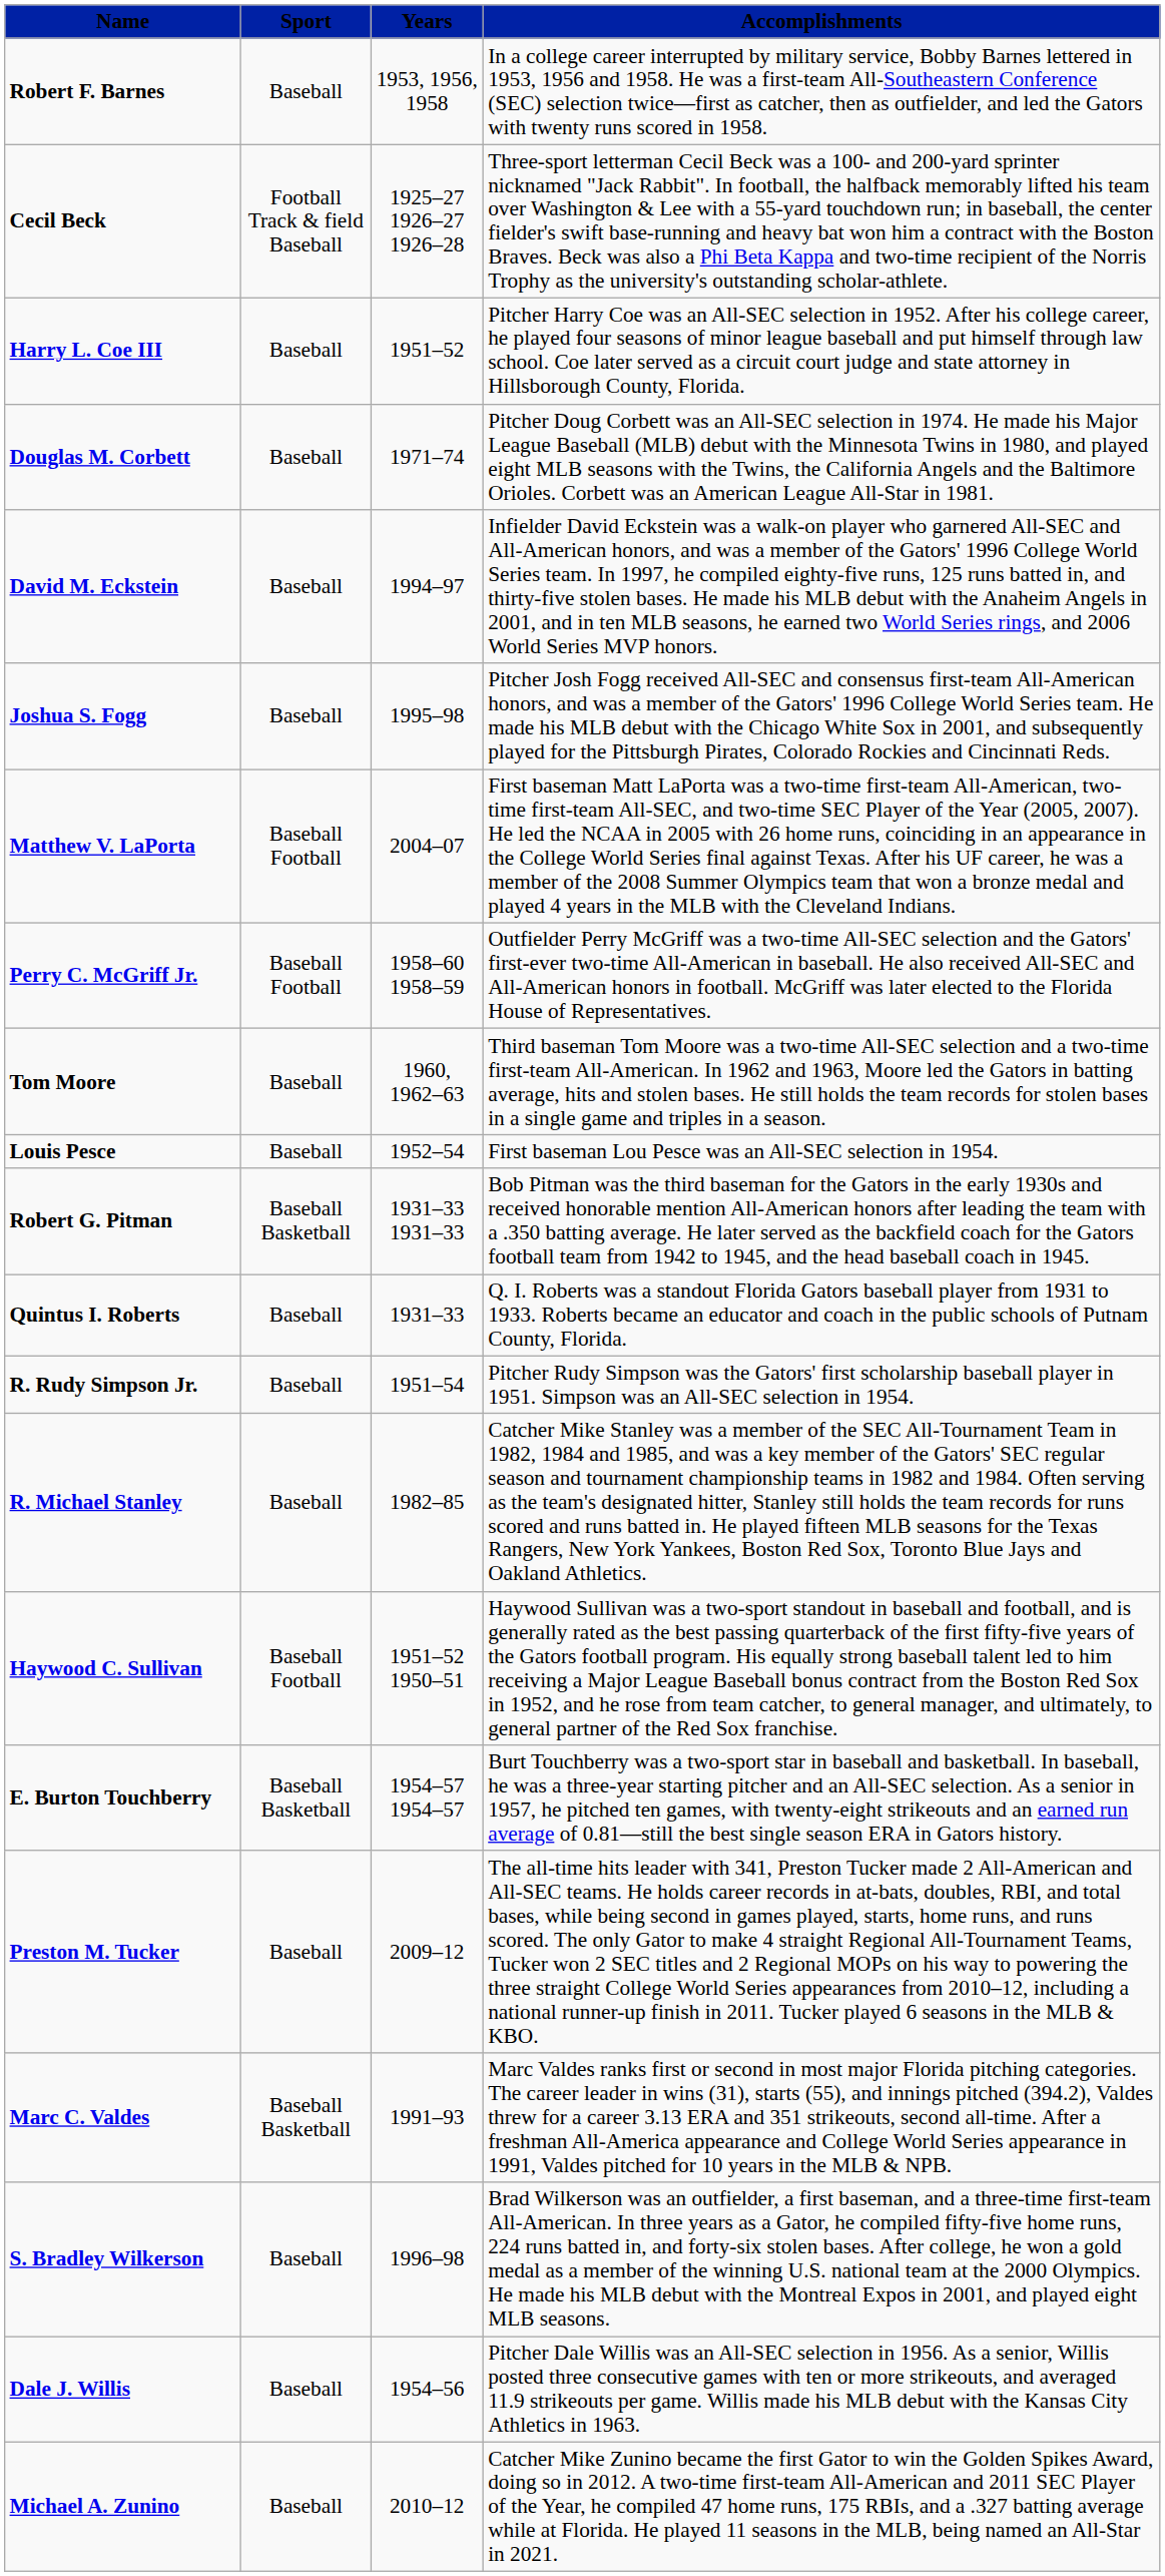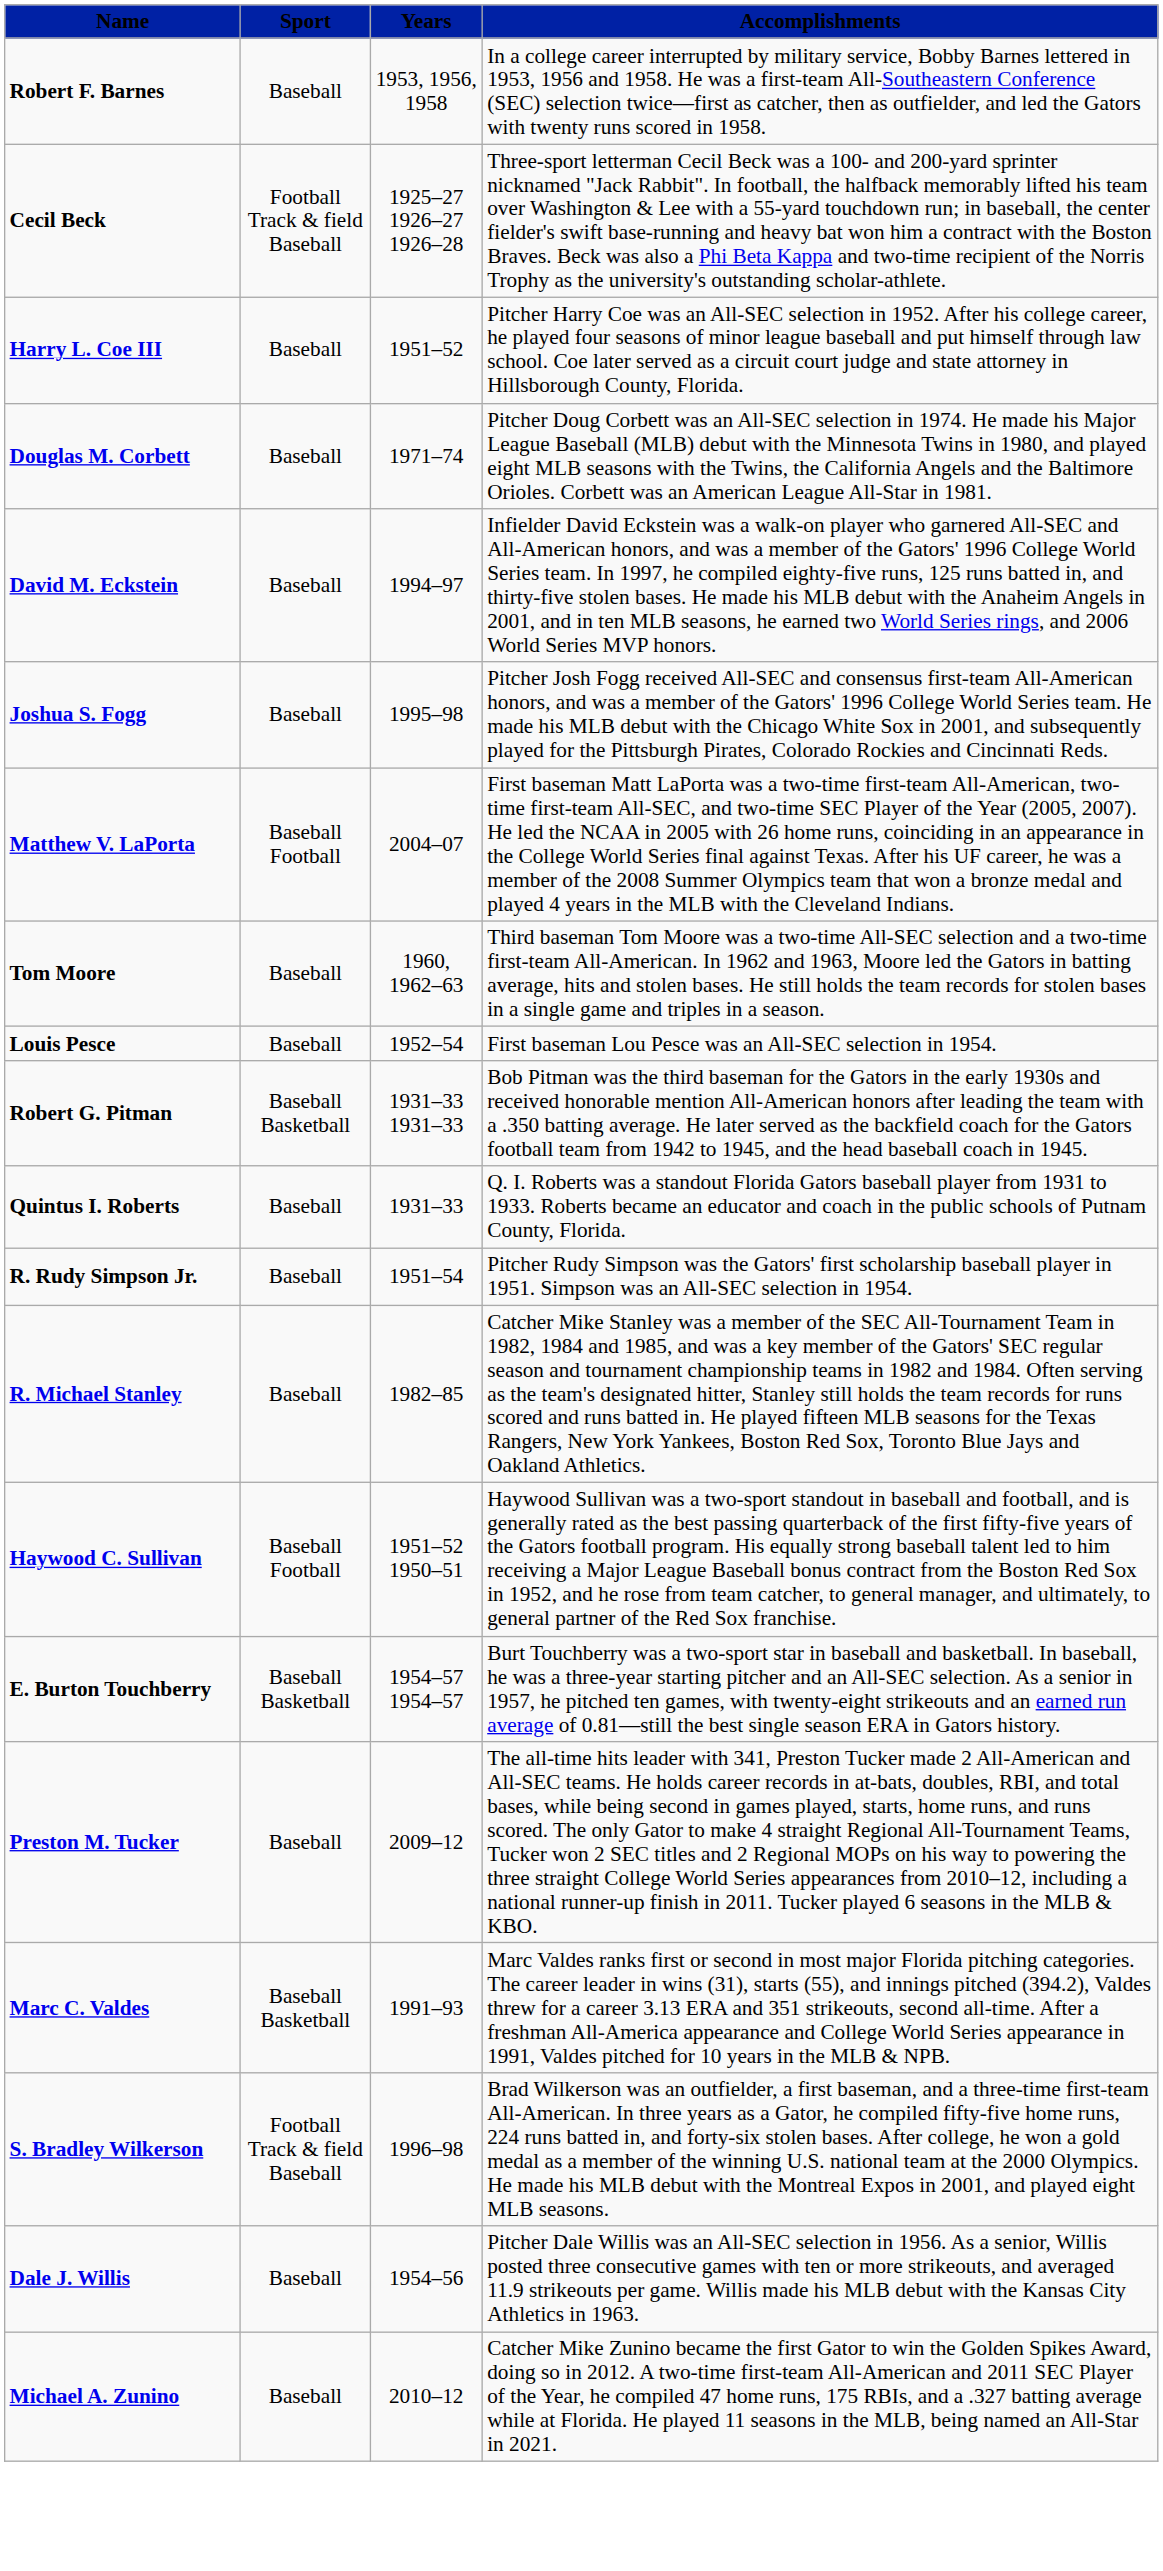 <table class="wikitable">
 <tr>
 <th width=170 style="background:#0021A5;"><span> Name</span></th>
 <th width=90 style="background:#0021A5;"><span> Sport</span></th>
 <th width=77 style="background:#0021A5;"><span> Years</span></th>
 <th style="background:#0021A5;"><span> Accomplishments</span></th>
 </tr>
 <tr>
 <td><strong>Robert F. Barnes</strong></td>
 <td align=center>Baseball</td>
 <td align=center>1953, 1956, 1958</td>
 <td>In a college career interrupted by military service, Bobby Barnes lettered in 1953, 1956 and 1958. He was a first-team All-<a href='#'>Southeastern Conference</a> (SEC) selection twice—first as catcher, then as outfielder, and led the Gators with twenty runs scored in 1958.</td>
 </tr>
 <tr>
 <td><strong>Cecil Beck</strong></td>
 <td align=center>Football<br>Track & field<br>Baseball</td>
 <td align=center>1925–27<br>1926–27<br>1926–28</td>
 <td>Three-sport letterman Cecil Beck was a 100- and 200-yard sprinter nicknamed "Jack Rabbit". In football, the halfback memorably lifted his team over Washington & Lee with a 55-yard touchdown run; in baseball, the center fielder's swift base-running and heavy bat won him a contract with the Boston Braves. Beck was also a <a href='#'>Phi Beta Kappa</a> and two-time recipient of the Norris Trophy as the university's outstanding scholar-athlete.</td>
 </tr>
 <tr>
 <td><strong><a href='#'>Harry L. Coe III</a></strong></td>
 <td align=center>Baseball</td>
 <td align=center>1951–52</td>
 <td>Pitcher Harry Coe was an All-SEC selection in 1952. After his college career, he played four seasons of minor league baseball and put himself through law school. Coe later served as a circuit court judge and state attorney in Hillsborough County, Florida.</td>
 </tr>
 <tr>
 <td><strong><a href='#'>Douglas M. Corbett</a></strong></td>
 <td align=center>Baseball</td>
 <td align=center>1971–74</td>
 <td>Pitcher Doug Corbett was an All-SEC selection in 1974. He made his Major League Baseball (MLB) debut with the Minnesota Twins in 1980, and played eight MLB seasons with the Twins, the California Angels and the Baltimore Orioles. Corbett was an American League All-Star in 1981.</td>
 </tr>
 <tr>
 <td><strong><a href='#'>David M. Eckstein</a></strong></td>
 <td align=center>Baseball</td>
 <td align=center>1994–97</td>
 <td>Infielder David Eckstein was a walk-on player who garnered All-SEC and All-American honors, and was a member of the Gators' 1996 College World Series team. In 1997, he compiled eighty-five runs, 125 runs batted in, and thirty-five stolen bases. He made his MLB debut with the Anaheim Angels in 2001, and in ten MLB seasons, he earned two <a href='#'>World Series rings</a>, and 2006 World Series MVP honors.</td>
 </tr>
 <tr>
 <td><strong><a href='#'>Joshua S. Fogg</a></strong></td>
 <td align=center>Baseball</td>
 <td align=center>1995–98</td>
 <td>Pitcher Josh Fogg received All-SEC and consensus first-team All-American honors, and was a member of the Gators' 1996 College World Series team. He made his MLB debut with the Chicago White Sox in 2001, and subsequently played for the Pittsburgh Pirates, Colorado Rockies and Cincinnati Reds.</td>
 </tr>
 <tr>
 <td><strong><a href='#'>Matthew V. LaPorta</a></strong></td>
 <td align=center>Baseball<br>Football</td>
 <td align=center>2004–07</td>
 <td>First baseman Matt LaPorta was a two-time first-team All-American, two-time first-team All-SEC, and two-time SEC Player of the Year (2005, 2007). He led the NCAA in 2005 with 26 home runs, coinciding in an appearance in the College World Series final against Texas. After his UF career, he was a member of the 2008 Summer Olympics team that won a bronze medal and played 4 years in the MLB with the Cleveland Indians.</td>
-</tr>
-<tr>
-<td><strong><a href='#'>Perry C. McGriff Jr.</a></strong></td>
-<td align=center>Baseball<br>Football</td>
-<td align=center>1958–60<br>1958–59</td>
-<td>Outfielder Perry McGriff was a two-time All-SEC selection and the Gators' first-ever two-time All-American in baseball. He also received All-SEC and All-American honors in football. McGriff was later elected to the Florida House of Representatives.</td>
 </tr>
 <tr>
 <td><strong>Tom Moore</strong></td>
 <td align=center>Baseball</td>
 <td align=center>1960, 1962–63</td>
 <td>Third baseman Tom Moore was a two-time All-SEC selection and a two-time first-team All-American. In 1962 and 1963, Moore led the Gators in batting average, hits and stolen bases. He still holds the team records for stolen bases in a single game and triples in a season.</td>
 </tr>
 <tr>
 <td><strong>Louis Pesce</strong></td>
 <td align=center>Baseball</td>
 <td align=center>1952–54</td>
 <td>First baseman Lou Pesce was an All-SEC selection in 1954.</td>
 </tr>
 <tr>
 <td><strong>Robert G. Pitman</strong></td>
 <td align=center>Baseball<br>Basketball</td>
 <td align=center>1931–33<br>1931–33</td>
 <td>Bob Pitman was the third baseman for the Gators in the early 1930s and received honorable mention All-American honors after leading the team with a .350 batting average. He later served as the backfield coach for the Gators football team from 1942 to 1945, and the head baseball coach in 1945.</td>
 </tr>
 <tr>
 <td><strong>Quintus I. Roberts</strong></td>
 <td align=center>Baseball</td>
 <td align=center>1931–33</td>
 <td>Q. I. Roberts was a standout Florida Gators baseball player from 1931 to 1933. Roberts became an educator and coach in the public schools of Putnam County, Florida.</td>
 </tr>
 <tr>
 <td><strong>R. Rudy Simpson Jr.</strong></td>
 <td align=center>Baseball</td>
 <td align=center>1951–54</td>
 <td>Pitcher Rudy Simpson was the Gators' first scholarship baseball player in 1951. Simpson was an All-SEC selection in 1954.</td>
 </tr>
 <tr>
 <td><strong><a href='#'>R. Michael Stanley</a></strong></td>
 <td align=center>Baseball</td>
 <td align=center>1982–85</td>
 <td>Catcher Mike Stanley was a member of the SEC All-Tournament Team in 1982, 1984 and 1985, and was a key member of the Gators' SEC regular season and tournament championship teams in 1982 and 1984. Often serving as the team's designated hitter, Stanley still holds the team records for runs scored and runs batted in. He played fifteen MLB seasons for the Texas Rangers, New York Yankees, Boston Red Sox, Toronto Blue Jays and Oakland Athletics.</td>
 </tr>
 <tr>
 <td><strong><a href='#'>Haywood C. Sullivan</a></strong></td>
 <td align=center>Baseball<br>Football</td>
 <td align=center>1951–52<br>1950–51</td>
 <td>Haywood Sullivan was a two-sport standout in baseball and football, and is generally rated as the best passing quarterback of the first fifty-five years of the Gators football program. His equally strong baseball talent led to him receiving a Major League Baseball bonus contract from the Boston Red Sox in 1952, and he rose from team catcher, to general manager, and ultimately, to general partner of the Red Sox franchise.</td>
 </tr>
 <tr>
 <td><strong>E. Burton Touchberry</strong></td>
 <td align=center>Baseball<br>Basketball</td>
 <td align=center>1954–57<br>1954–57</td>
 <td>Burt Touchberry was a two-sport star in baseball and basketball. In baseball, he was a three-year starting pitcher and an All-SEC selection. As a senior in 1957, he pitched ten games, with twenty-eight strikeouts and an <a href='#'>earned run average</a> of 0.81—still the best single season ERA in Gators history.</td>
 </tr>
 <tr>
 <td><strong><a href='#'>Preston M. Tucker</a></strong></td>
 <td align=center>Baseball</td>
 <td align=center>2009–12</td>
 <td>The all-time hits leader with 341, Preston Tucker made 2 All-American and All-SEC teams. He holds career records in at-bats, doubles, RBI, and total bases, while being second in games played, starts, home runs, and runs scored. The only Gator to make 4 straight Regional All-Tournament Teams, Tucker won 2 SEC titles and 2 Regional MOPs on his way to powering the three straight College World Series appearances from 2010–12, including a national runner-up finish in 2011. Tucker played 6 seasons in the MLB & KBO.</td>
 </tr>
 <tr>
 <td><strong><a href='#'>Marc C. Valdes</a></strong></td>
 <td align=center>Baseball<br>Basketball</td>
 <td align=center>1991–93</td>
 <td>Marc Valdes ranks first or second in most major Florida pitching categories. The career leader in wins (31), starts (55), and innings pitched (394.2), Valdes threw for a career 3.13 ERA and 351 strikeouts, second all-time. After a freshman All-America appearance and College World Series appearance in 1991, Valdes pitched for 10 years in the MLB & NPB.</td>
 </tr>
 <tr>
 <td><strong><a href='#'>S. Bradley Wilkerson</a></strong></td>
-<td align=center>Baseball</td>
+<td align=center>Football<br>Track & field<br>Baseball</td>
 <td align=center>1996–98</td>
 <td>Brad Wilkerson was an outfielder, a first baseman, and a three-time first-team All-American. In three years as a Gator, he compiled fifty-five home runs, 224 runs batted in, and forty-six stolen bases. After college, he won a gold medal as a member of the winning U.S. national team at the 2000 Olympics. He made his MLB debut with the Montreal Expos in 2001, and played eight MLB seasons.</td>
 </tr>
 <tr>
 <td><strong><a href='#'>Dale J. Willis</a></strong></td>
 <td align=center>Baseball</td>
 <td align=center>1954–56</td>
 <td>Pitcher Dale Willis was an All-SEC selection in 1956. As a senior, Willis posted three consecutive games with ten or more strikeouts, and averaged 11.9 strikeouts per game. Willis made his MLB debut with the Kansas City Athletics in 1963.</td>
 </tr>
 <tr>
 <td><strong><a href='#'>Michael A. Zunino</a></strong></td>
 <td align=center>Baseball</td>
 <td align=center>2010–12</td>
 <td>Catcher Mike Zunino became the first Gator to win the Golden Spikes Award, doing so in 2012. A two-time first-team All-American and 2011 SEC Player of the Year, he compiled 47 home runs, 175 RBIs, and a .327 batting average while at Florida. He played 11 seasons in the MLB, being named an All-Star in 2021.</td>
 </tr>
 </table>
